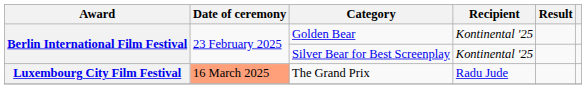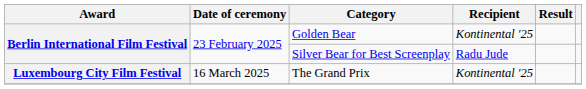 <table class="wikitable sortable plainrowheaders">
 <tr>
 <th>Award</th>
 <th>Date of ceremony</th>
 <th>Category</th>
 <th>Recipient</th>
 <th>Result</th>
 <th></th>
 </tr>
 <tr>
 <th scope="row" rowspan="2"><a href='#'>Berlin International Film Festival</a></th>
 <td rowspan="2"><a href='#'>23 February 2025</a></td>
 <td><a href='#'>Golden Bear</a></td>
 <td><em>Kontinental '25</em></td>
 <td></td>
 <td align="center"></td>
 </tr>
 <tr>
 <td><a href='#'>Silver Bear for Best Screenplay</a></td>
-<td><em>Kontinental '25</em></td>
+<td><a href='#'>Radu Jude</a></td>
 <td></td>
 <td align="center" rowspan="1"></td>
 </tr>
 <tr>
 <th scope="row"><a href='#'>Luxembourg City Film Festival</a></th>
-<td style="background: lightsalmon;">16 March 2025</td>
+<td>16 March 2025</td>
 <td>The Grand Prix</td>
-<td><a href='#'>Radu Jude</a></td>
+<td><em>Kontinental '25</em></td>
 <td></td>
 <td align="center"></td>
 </tr>
 <tr>
 </tr>
 </table>
